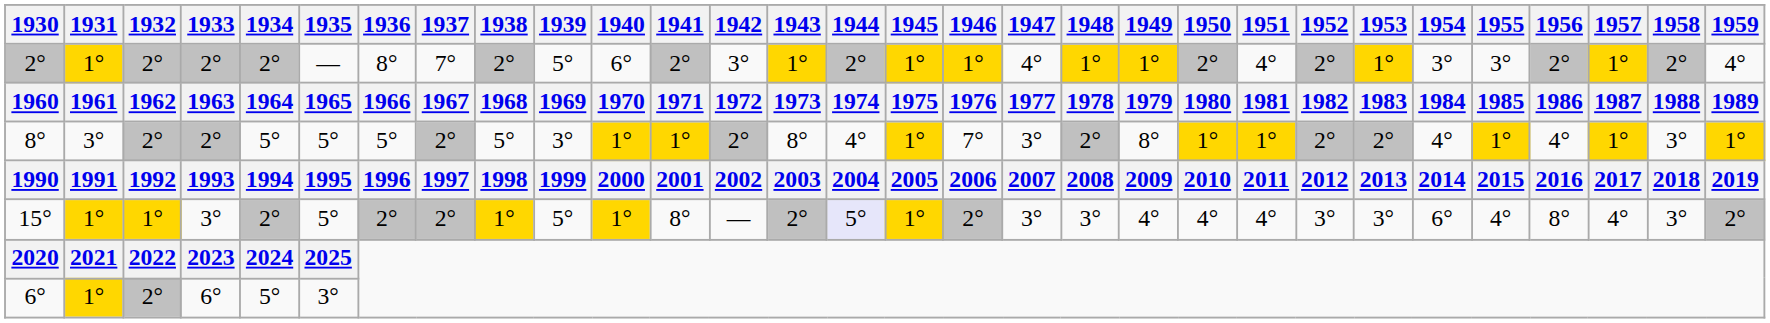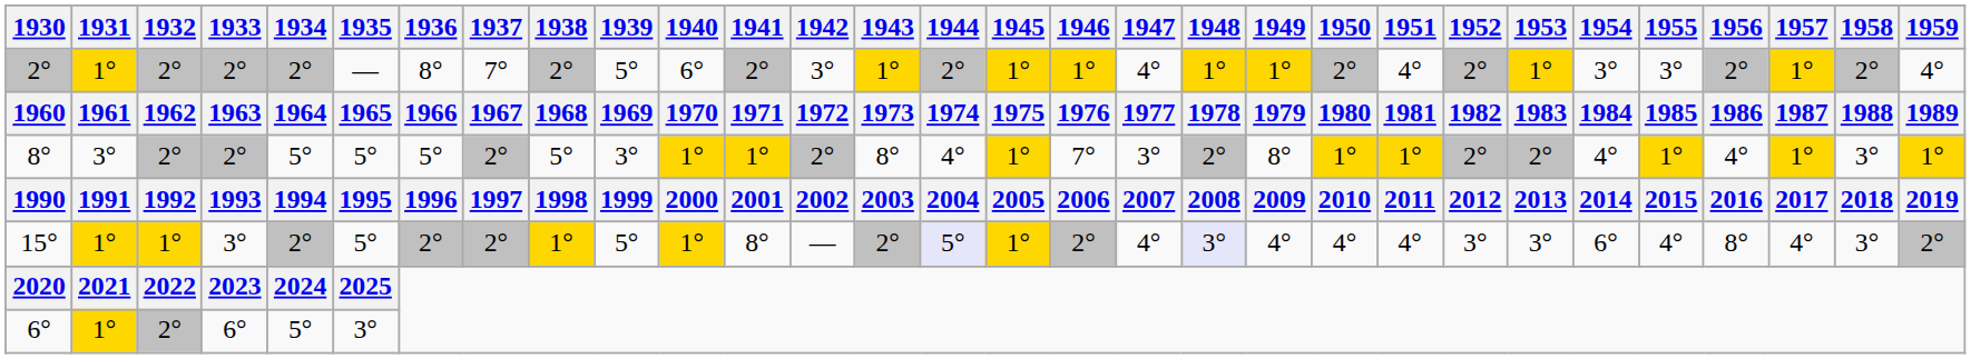 <table class="wikitable" style="margin:0.5em ; font-size:80%">
 <tr>
 <th><a href='#'>1930</a></th>
 <th><a href='#'>1931</a></th>
 <th><a href='#'>1932</a></th>
 <th><a href='#'>1933</a></th>
 <th><a href='#'>1934</a></th>
 <th><a href='#'>1935</a></th>
 <th><a href='#'>1936</a></th>
 <th><a href='#'>1937</a></th>
 <th><a href='#'>1938</a></th>
 <th><a href='#'>1939</a></th>
 <th><a href='#'>1940</a></th>
 <th><a href='#'>1941</a></th>
 <th><a href='#'>1942</a></th>
 <th><a href='#'>1943</a></th>
 <th><a href='#'>1944</a></th>
 <th><a href='#'>1945</a></th>
 <th><a href='#'>1946</a></th>
 <th><a href='#'>1947</a></th>
 <th><a href='#'>1948</a></th>
 <th><a href='#'>1949</a></th>
 <th><a href='#'>1950</a></th>
 <th><a href='#'>1951</a></th>
 <th><a href='#'>1952</a></th>
 <th><a href='#'>1953</a></th>
 <th><a href='#'>1954</a></th>
 <th><a href='#'>1955</a></th>
 <th><a href='#'>1956</a></th>
 <th><a href='#'>1957</a></th>
 <th><a href='#'>1958</a></th>
 <th><a href='#'>1959</a></th>
 </tr>
 <tr>
 <td align=center style="background:silver;">2°</td>
 <td align=center style="background:gold;">1°</td>
 <td align=center style="background:silver;">2°</td>
 <td align=center style="background:silver;">2°</td>
 <td align=center style="background:silver;">2°</td>
 <td align=center>—</td>
 <td align=center>8°</td>
 <td align=center>7°</td>
 <td align=center style="background:silver;">2°</td>
 <td align=center>5°</td>
 <td align=center>6°</td>
 <td align=center style="background:silver;">2°</td>
 <td align=center>3°</td>
 <td align=center style="background:gold;">1°</td>
 <td align=center style="background:silver;">2°</td>
 <td align=center style="background:gold;">1°</td>
 <td align=center style="background:gold;">1°</td>
 <td align=center>4°</td>
 <td align=center style="background:gold;">1°</td>
 <td align=center style="background:gold;">1°</td>
 <td align=center style="background:silver;">2°</td>
 <td align=center>4°</td>
 <td align=center style="background:silver;">2°</td>
 <td align=center style="background:gold;">1°</td>
 <td align=center>3°</td>
 <td align=center>3°</td>
 <td align=center style="background:silver;">2°</td>
 <td align=center style="background:gold;">1°</td>
 <td align=center style="background:silver;">2°</td>
 <td align=center>4°</td>
 </tr>
 <tr>
 <th><a href='#'>1960</a></th>
 <th><a href='#'>1961</a></th>
 <th><a href='#'>1962</a></th>
 <th><a href='#'>1963</a></th>
 <th><a href='#'>1964</a></th>
 <th><a href='#'>1965</a></th>
 <th><a href='#'>1966</a></th>
 <th><a href='#'>1967</a></th>
 <th><a href='#'>1968</a></th>
 <th><a href='#'>1969</a></th>
 <th><a href='#'>1970</a></th>
 <th><a href='#'>1971</a></th>
 <th><a href='#'>1972</a></th>
 <th><a href='#'>1973</a></th>
 <th><a href='#'>1974</a></th>
 <th><a href='#'>1975</a></th>
 <th><a href='#'>1976</a></th>
 <th><a href='#'>1977</a></th>
 <th><a href='#'>1978</a></th>
 <th><a href='#'>1979</a></th>
 <th><a href='#'>1980</a></th>
 <th><a href='#'>1981</a></th>
 <th><a href='#'>1982</a></th>
 <th><a href='#'>1983</a></th>
 <th><a href='#'>1984</a></th>
 <th><a href='#'>1985</a></th>
 <th><a href='#'>1986</a></th>
 <th><a href='#'>1987</a></th>
 <th><a href='#'>1988</a></th>
 <th><a href='#'>1989</a></th>
 </tr>
 <tr>
 <td align=center>8°</td>
 <td align=center>3°</td>
 <td align=center style="background:silver;">2°</td>
 <td align=center style="background:silver;">2°</td>
 <td align=center>5°</td>
 <td align=center>5°</td>
 <td align=center>5°</td>
 <td align=center style="background:silver;">2°</td>
 <td align=center>5°</td>
 <td align=center>3°</td>
 <td align=center style="background:gold;">1°</td>
 <td align=center style="background:gold;">1°</td>
 <td align=center style="background:silver;">2°</td>
 <td align=center>8°</td>
 <td align=center>4°</td>
 <td align=center style="background:gold;">1°</td>
 <td align=center>7°</td>
 <td align=center>3°</td>
 <td align=center style="background:silver;">2°</td>
 <td align=center>8°</td>
 <td align=center style="background:gold;">1°</td>
 <td align=center style="background:gold;">1°</td>
 <td align=center style="background:silver;">2°</td>
 <td align=center style="background:silver;">2°</td>
 <td align=center>4°</td>
 <td align=center style="background:gold;">1°</td>
 <td align=center>4°</td>
 <td align=center style="background:gold;">1°</td>
 <td align=center>3°</td>
 <td align=center style="background:gold;">1°</td>
 </tr>
 <tr>
 <th><a href='#'>1990</a></th>
 <th><a href='#'>1991</a></th>
 <th><a href='#'>1992</a></th>
 <th><a href='#'>1993</a></th>
 <th><a href='#'>1994</a></th>
 <th><a href='#'>1995</a></th>
 <th><a href='#'>1996</a></th>
 <th><a href='#'>1997</a></th>
 <th><a href='#'>1998</a></th>
 <th><a href='#'>1999</a></th>
 <th><a href='#'>2000</a></th>
 <th><a href='#'>2001</a></th>
 <th><a href='#'>2002</a></th>
 <th><a href='#'>2003</a></th>
 <th><a href='#'>2004</a></th>
 <th><a href='#'>2005</a></th>
 <th><a href='#'>2006</a></th>
 <th><a href='#'>2007</a></th>
 <th><a href='#'>2008</a></th>
 <th><a href='#'>2009</a></th>
 <th><a href='#'>2010</a></th>
 <th><a href='#'>2011</a></th>
 <th><a href='#'>2012</a></th>
 <th><a href='#'>2013</a></th>
 <th><a href='#'>2014</a></th>
 <th><a href='#'>2015</a></th>
 <th><a href='#'>2016</a></th>
 <th><a href='#'>2017</a></th>
 <th><a href='#'>2018</a></th>
 <th><a href='#'>2019</a></th>
 </tr>
 <tr>
 <td align=center>15°</td>
 <td align=center style="background:gold;">1°</td>
 <td align=center style="background:gold;">1°</td>
 <td align=center>3°</td>
 <td align=center style="background:silver;">2°</td>
 <td align=center>5°</td>
 <td align=center style="background:silver;">2°</td>
 <td align=center style="background:silver;">2°</td>
 <td align=center style="background:gold;">1°</td>
 <td align=center>5°</td>
 <td align=center style="background:gold;">1°</td>
 <td align=center>8°</td>
 <td align=center>—</td>
 <td align=center style="background:silver;">2°</td>
 <td align=center style="background: lavender;">5°</td>
 <td align=center style="background:gold;">1°</td>
 <td align=center style="background:silver;">2°</td>
-<td align=center>3°</td>
-<td align=center>3°</td>
+<td align=center>4°</td>
+<td align=center style="background: lavender;">3°</td>
 <td align=center>4°</td>
 <td align=center>4°</td>
 <td align=center>4°</td>
 <td align=center>3°</td>
 <td align=center>3°</td>
 <td align=center>6°</td>
 <td align=center>4°</td>
 <td align=center>8°</td>
 <td align=center>4°</td>
 <td align=center>3°</td>
 <td align=center style="background:silver;">2°</td>
 </tr>
 <tr>
 <th><a href='#'>2020</a></th>
 <th><a href='#'>2021</a></th>
 <th><a href='#'>2022</a></th>
 <th><a href='#'>2023</a></th>
 <th><a href='#'>2024</a></th>
 <th><a href='#'>2025</a></th>
 </tr>
 <tr>
 <td align=center>6°</td>
 <td align=center style="background:gold;">1°</td>
 <td align=center style="background:silver;">2°</td>
 <td align=center>6°</td>
 <td align=center>5°</td>
 <td align=center>3°</td>
 </tr>
 </table>
